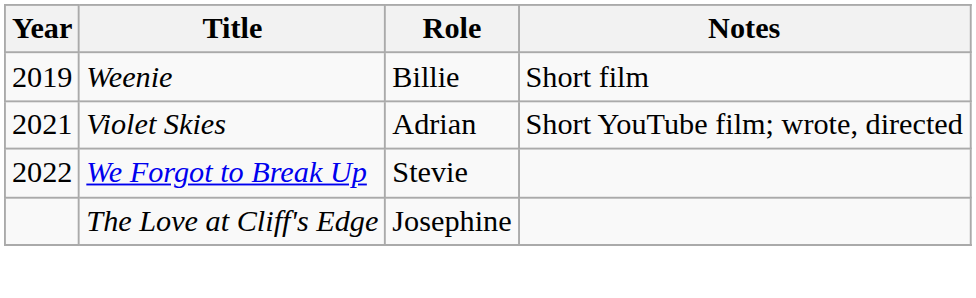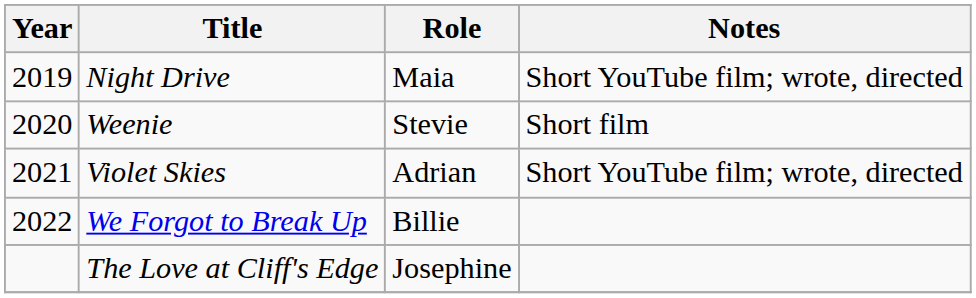 <table class="wikitable plainrowheaders sortable">
 <tr>
 <th scope="col">Year</th>
 <th scope="col">Title</th>
 <th scope="col">Role</th>
 <th scope="col" class="unsortable">Notes</th>
 </tr>
 <tr>
 <td>2019</td>
+<td><em>Night Drive</em></td>
+<td>Maia</td>
+<td>Short YouTube film; wrote, directed</td>
+</tr>
+<tr>
+<td>2020</td>
 <td><em>Weenie</em></td>
-<td>Billie</td>
+<td>Stevie</td>
 <td>Short film</td>
 </tr>
 <tr>
 <td>2021</td>
 <td><em>Violet Skies</em></td>
 <td>Adrian</td>
 <td>Short YouTube film; wrote, directed</td>
 </tr>
 <tr>
 <td>2022</td>
 <td><em><a href='#'>We Forgot to Break Up</a></em></td>
-<td>Stevie</td>
+<td>Billie</td>
 <td></td>
 </tr>
 <tr>
 <td></td>
 <td><em>The Love at Cliff's Edge</em></td>
 <td>Josephine</td>
 <td></td>
 </tr>
 <tr>
 </tr>
 </table>
